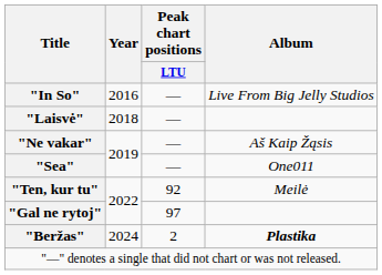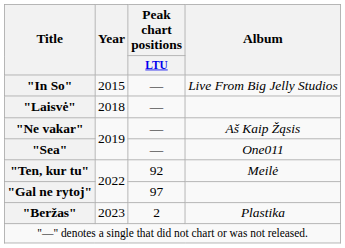 <table class="wikitable plainrowheaders" style="text-align:center;">
 <tr>
 <th scope="col" rowspan="2">Title</th>
 <th scope="col" rowspan="2">Year</th>
 <th scope="col" colspan="1">Peak chart positions</th>
 <th scope="col" rowspan="2">Album</th>
 </tr>
 <tr>
 <th scope="col" style="width:3em;font-size:85%;"><a href='#'>LTU</a><br></th>
 </tr>
 <tr>
 <th scope="row">"In So"<br></th>
-<td>2016</td>
+<td>2015</td>
 <td>—</td>
 <td><em>Live From Big Jelly Studios</em></td>
 </tr>
 <tr>
 <th scope="row">"Laisvė"<br></th>
 <td>2018</td>
 <td>—</td>
 <td></td>
 </tr>
 <tr>
 <th scope="row">"Ne vakar"<br></th>
 <td rowspan="2">2019</td>
 <td>—</td>
 <td><em>Aš Kaip Žąsis</em></td>
 </tr>
 <tr>
 <th scope="row">"Sea"<br></th>
 <td>—</td>
 <td><em>One011</em></td>
 </tr>
 <tr>
 <th scope="row">"Ten, kur tu"<br></th>
 <td rowspan="2">2022</td>
 <td>92</td>
 <td><em>Meilė</em></td>
 </tr>
 <tr>
 <th scope="row">"Gal ne rytoj"<br></th>
 <td>97</td>
 <td></td>
 </tr>
 <tr>
 <th scope="row">"Beržas"<br></th>
-<td>2024</td>
+<td>2023</td>
 <td>2</td>
-<td><strong><em>Plastika</em></strong></td>
+<td><em>Plastika</em></td>
 </tr>
 <tr>
 <td colspan="5" style="font-size:85%;">"—" denotes a single that did not chart or was not released.</td>
 </tr>
 </table>
